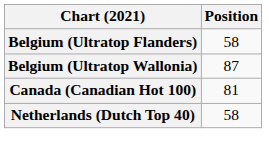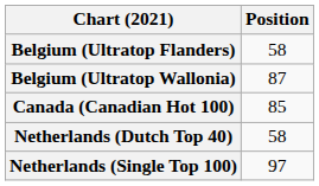 <table class="wikitable sortable plainrowheaders" style="text-align:center">
 <tr>
 <th scope="col">Chart (2021)</th>
 <th scope="col">Position</th>
 </tr>
 <tr>
 <th scope="row">Belgium (Ultratop Flanders)</th>
 <td>58</td>
 </tr>
 <tr>
 <th scope="row">Belgium (Ultratop Wallonia)</th>
 <td>87</td>
 </tr>
 <tr>
 <th scope="row">Canada (Canadian Hot 100)</th>
-<td>81</td>
+<td>85</td>
 </tr>
 <tr>
 <th scope="row">Netherlands (Dutch Top 40)</th>
 <td>58</td>
 </tr>
+<tr>
+<th scope="row">Netherlands (Single Top 100)</th>
+<td>97</td>
+</tr>
 </table>
